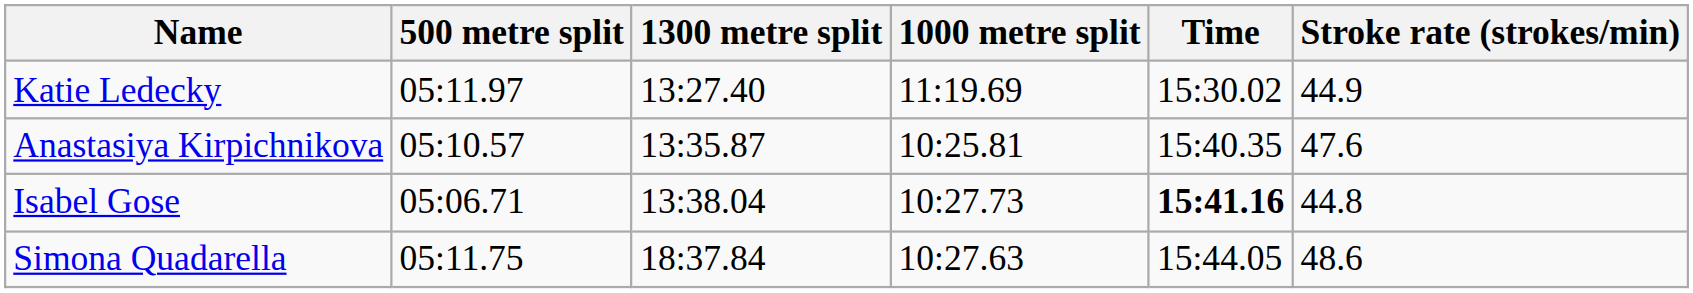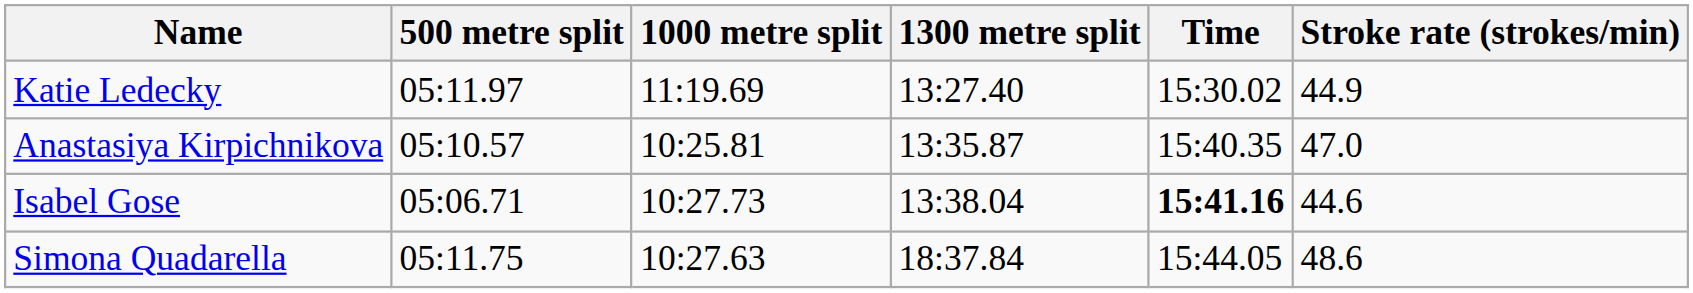 <table class="wikitable sortable mw-collapsible">
 <tr>
 <th scope="col">Name</th>
 <th scope="col">500 metre split</th>
+<th scope="col">1000 metre split</th>
 <th scope="col">1300 metre split</th>
-<th scope="col">1000 metre split</th>
 <th scope="col">Time</th>
 <th scope="col">Stroke rate (strokes/min)</th>
 </tr>
 <tr>
 <td><a href='#'>Katie Ledecky</a></td>
 <td>05:11.97</td>
+<td>11:19.69</td>
 <td>13:27.40</td>
-<td>11:19.69</td>
 <td>15:30.02</td>
 <td>44.9</td>
 </tr>
 <tr>
 <td><a href='#'>Anastasiya Kirpichnikova</a></td>
 <td>05:10.57</td>
+<td>10:25.81</td>
 <td>13:35.87</td>
-<td>10:25.81</td>
 <td>15:40.35</td>
-<td>47.6</td>
+<td>47.0</td>
 </tr>
 <tr>
 <td><a href='#'>Isabel Gose</a></td>
 <td>05:06.71</td>
+<td>10:27.73</td>
 <td>13:38.04</td>
-<td>10:27.73</td>
 <td><strong>15:41.16</strong></td>
-<td>44.8</td>
+<td>44.6</td>
 </tr>
 <tr>
 <td><a href='#'>Simona Quadarella</a></td>
 <td>05:11.75</td>
+<td>10:27.63</td>
 <td>18:37.84</td>
-<td>10:27.63</td>
 <td>15:44.05</td>
 <td>48.6</td>
 </tr>
 </table>
